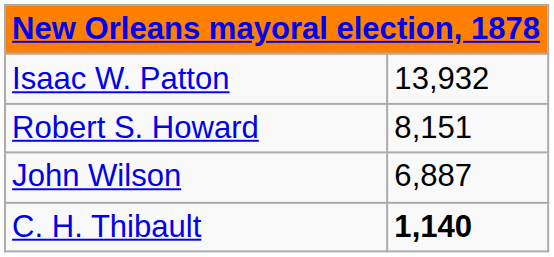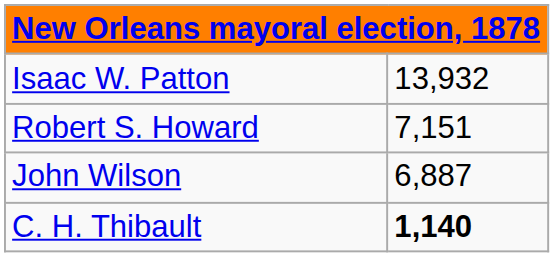 <table class="wikitable">
 <tr>
 <th colspan="7" style="background-color:#FF7F00;text-align:center;"><a href='#'>New Orleans mayoral election, 1878</a></th>
 </tr>
 <tr>
 <td><a href='#'>Isaac W. Patton</a></td>
 <td>13,932</td>
 </tr>
 <tr>
 <td><a href='#'>Robert S. Howard</a></td>
-<td>8,151</td>
+<td>7,151</td>
 </tr>
 <tr>
 <td><a href='#'>John Wilson</a></td>
 <td>6,887</td>
 </tr>
 <tr>
 <td><a href='#'>C. H. Thibault</a></td>
 <td><strong>1,140</strong></td>
 </tr>
 </table>
